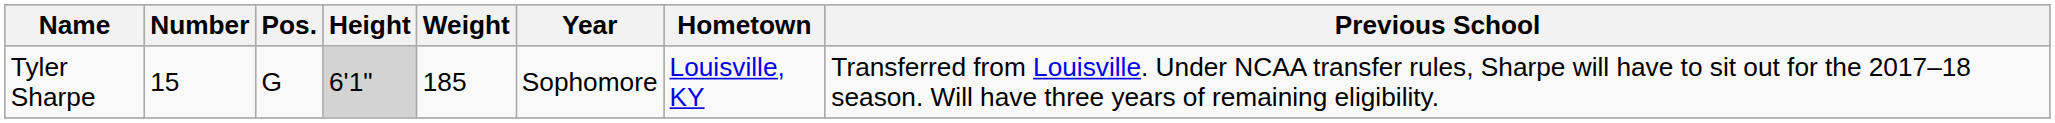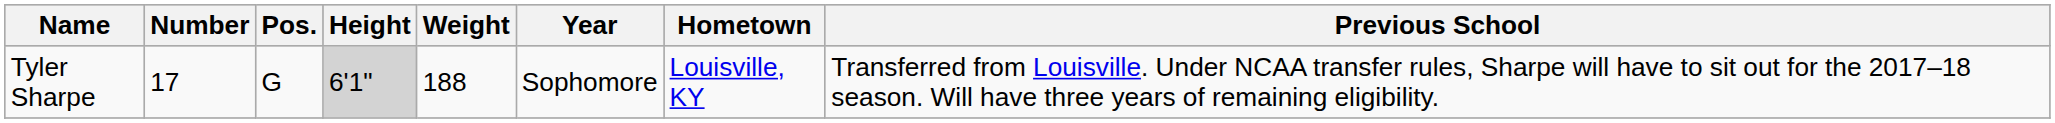 <table class="wikitable sortable" border="1">
 <tr>
 <th>Name</th>
 <th>Number</th>
 <th>Pos.</th>
 <th>Height</th>
 <th>Weight</th>
 <th>Year</th>
 <th>Hometown</th>
 <th class="unsortable">Previous School</th>
 </tr>
 <tr>
 <td>Tyler Sharpe</td>
-<td>15</td>
+<td>17</td>
 <td>G</td>
 <td style="background: lightgrey;">6'1"</td>
-<td>185</td>
+<td>188</td>
 <td>Sophomore</td>
 <td><a href='#'>Louisville, KY</a></td>
 <td>Transferred from <a href='#'>Louisville</a>. Under NCAA transfer rules, Sharpe will have to sit out for the 2017–18 season. Will have three years of remaining eligibility.</td>
 </tr>
 </table>
